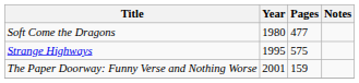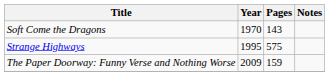 <table class="wikitable sortable">
 <tr>
 <th>Title</th>
 <th>Year</th>
 <th>Pages</th>
 <th>Notes</th>
 </tr>
 <tr>
 <td><em>Soft Come the Dragons</em></td>
-<td>1980</td>
-<td>477</td>
+<td>1970</td>
+<td>143</td>
 <td></td>
 </tr>
 <tr>
 <td><em><a href='#'>Strange Highways</a></em></td>
 <td>1995</td>
 <td>575</td>
 <td></td>
 </tr>
 <tr>
 <td><em>The Paper Doorway: Funny Verse and Nothing Worse</em></td>
-<td>2001</td>
+<td>2009</td>
 <td>159</td>
 <td></td>
 </tr>
 <tr>
 </tr>
 </table>
